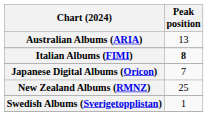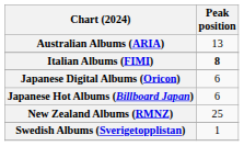 <table class="wikitable sortable plainrowheaders" style="text-align:center">
 <tr>
 <th scope="col">Chart (2024)</th>
 <th scope="col">Peak<br>position</th>
 </tr>
 <tr>
 <th scope="row">Australian Albums (<a href='#'>ARIA</a>)</th>
 <td>13</td>
 </tr>
 <tr>
 </tr>
 <tr>
 </tr>
 <tr>
 </tr>
 <tr>
 </tr>
 <tr>
 </tr>
 <tr>
 </tr>
 <tr>
 </tr>
 <tr>
 </tr>
 <tr>
 </tr>
 <tr>
 </tr>
 <tr>
 </tr>
 <tr>
 </tr>
 <tr>
 </tr>
 <tr>
 </tr>
 <tr>
 <th scope="row">Italian Albums (<a href='#'>FIMI</a>)</th>
 <td><strong>8</strong></td>
 </tr>
 <tr>
 </tr>
 <tr>
 <th scope="row">Japanese Digital Albums (<a href='#'>Oricon</a>)</th>
-<td>7</td>
+<td>6</td>
+</tr>
+<tr>
+<th scope="row">Japanese Hot Albums (<em><a href='#'>Billboard Japan</a></em>)</th>
+<td>6</td>
 </tr>
 <tr>
 <th scope="row">New Zealand Albums (<a href='#'>RMNZ</a>)</th>
 <td>25</td>
 </tr>
 <tr>
 </tr>
 <tr>
 </tr>
 <tr>
 </tr>
 <tr>
 </tr>
 <tr>
 </tr>
 <tr>
 <th scope="row">Swedish Albums (<a href='#'>Sverigetopplistan</a>)</th>
 <td>1</td>
 </tr>
 <tr>
 </tr>
 <tr>
 </tr>
 <tr>
 </tr>
 <tr>
 </tr>
 <tr>
 </tr>
 <tr>
 </tr>
 </table>
